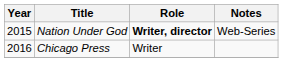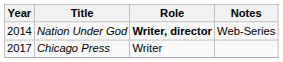 <table class="wikitable sortable">
 <tr>
 <th>Year</th>
 <th>Title</th>
 <th>Role</th>
 <th class="unsortable">Notes</th>
 </tr>
 <tr>
-<td>2015</td>
+<td>2014</td>
 <td><em>Nation Under God</em></td>
 <td><strong>Writer, director</strong></td>
 <td>Web-Series</td>
 </tr>
 <tr>
-<td>2016</td>
+<td>2017</td>
 <td><em>Chicago Press</em></td>
 <td>Writer</td>
 <td></td>
 </tr>
 <tr>
 </tr>
 </table>
